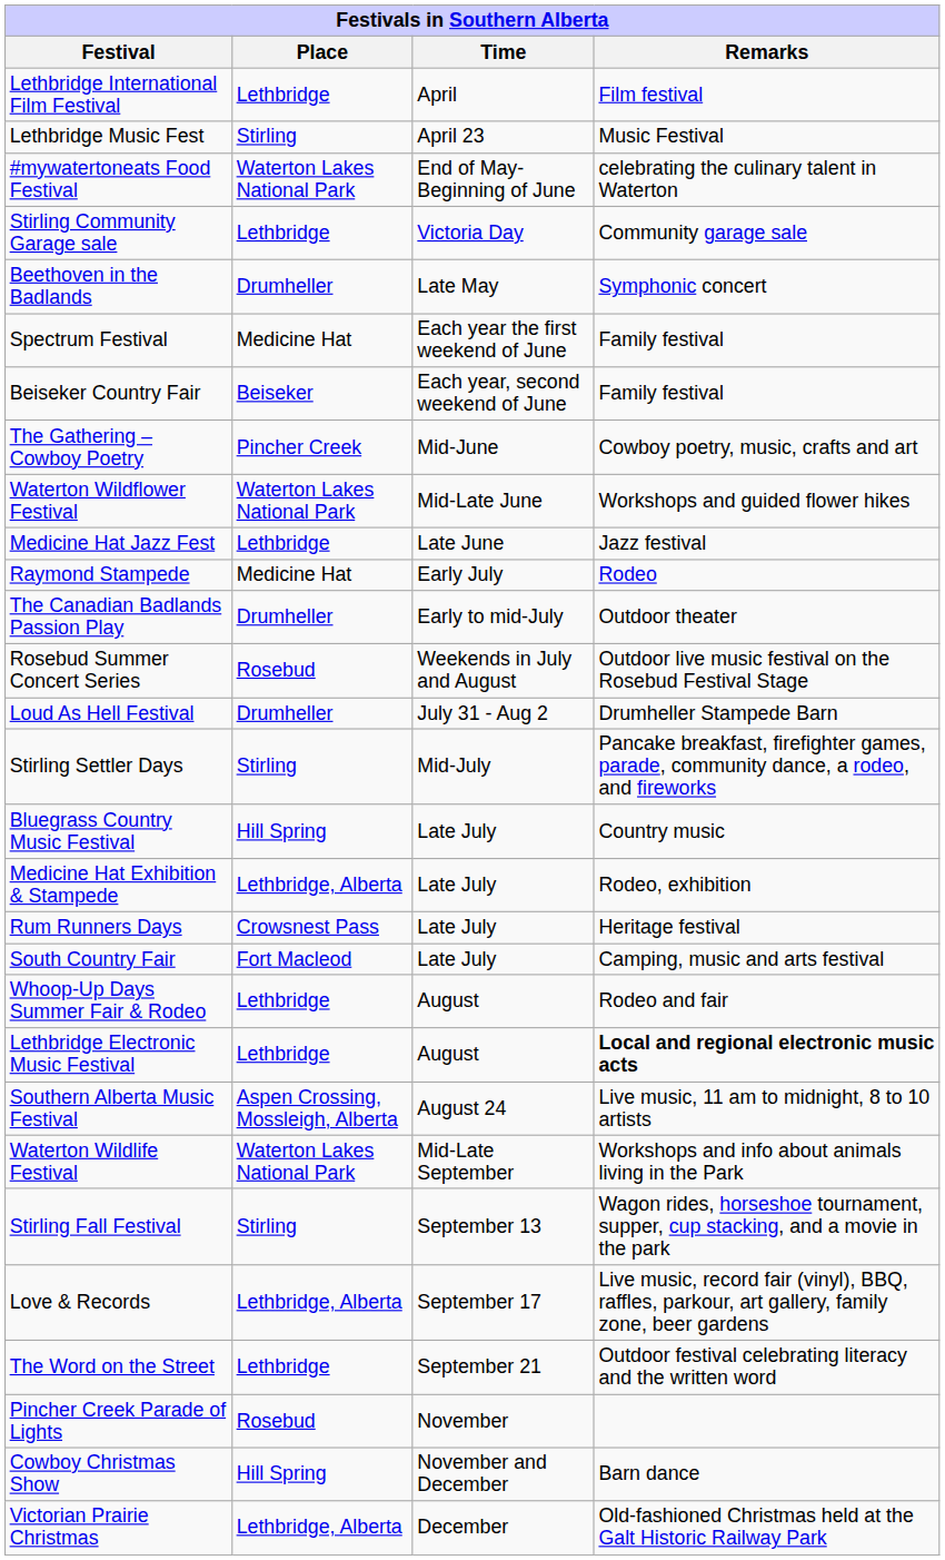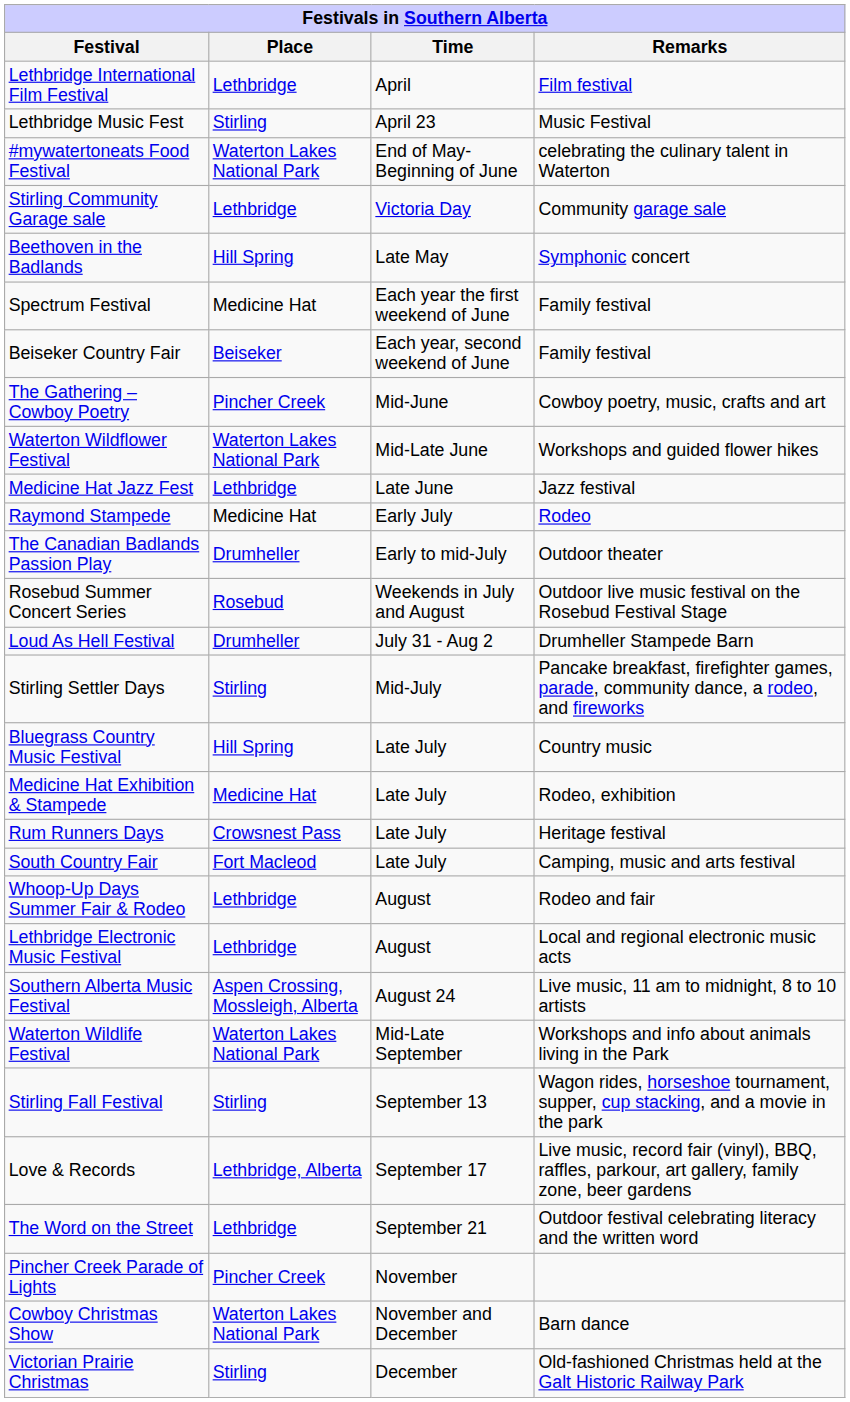 <table class="wikitable" style="width:60%;">
 <tr>
 <th colspan="4"  style="text-align:center; background:#ccf;">Festivals in <a href='#'>Southern Alberta</a></th>
 </tr>
 <tr>
 <th>Festival</th>
 <th>Place</th>
 <th>Time</th>
 <th>Remarks</th>
 </tr>
 <tr>
 <td><a href='#'>Lethbridge International Film Festival</a></td>
 <td><a href='#'>Lethbridge</a></td>
 <td>April</td>
 <td><a href='#'>Film festival</a></td>
 </tr>
 <tr>
 <td>Lethbridge Music Fest</td>
 <td><a href='#'>Stirling</a></td>
 <td>April 23</td>
 <td>Music Festival</td>
 </tr>
 <tr>
 <td><a href='#'>#mywatertoneats Food Festival</a></td>
 <td><a href='#'>Waterton Lakes National Park</a></td>
 <td>End of May-Beginning of June</td>
 <td>celebrating the culinary talent in Waterton</td>
 </tr>
 <tr>
 <td><a href='#'>Stirling Community Garage sale</a></td>
 <td><a href='#'>Lethbridge</a></td>
 <td><a href='#'>Victoria Day</a></td>
 <td>Community <a href='#'>garage sale</a></td>
 </tr>
 <tr>
 <td><a href='#'>Beethoven in the Badlands</a></td>
-<td><a href='#'>Drumheller</a></td>
+<td><a href='#'>Hill Spring</a></td>
 <td>Late May</td>
 <td><a href='#'>Symphonic</a> concert</td>
 </tr>
 <tr>
 <td>Spectrum Festival</td>
 <td>Medicine Hat</td>
 <td>Each year the first weekend of June</td>
 <td>Family festival </td>
 </tr>
 <tr>
 <td>Beiseker Country Fair</td>
 <td><a href='#'>Beiseker</a></td>
 <td>Each year, second weekend of June</td>
 <td>Family festival</td>
 </tr>
 <tr>
 <td><a href='#'>The Gathering – Cowboy Poetry</a></td>
 <td><a href='#'>Pincher Creek</a></td>
 <td>Mid-June</td>
 <td>Cowboy poetry, music, crafts and art</td>
 </tr>
 <tr>
 <td><a href='#'>Waterton Wildflower Festival</a></td>
 <td><a href='#'>Waterton Lakes National Park</a></td>
 <td>Mid-Late June</td>
 <td>Workshops and guided flower hikes</td>
 </tr>
 <tr>
 <td><a href='#'>Medicine Hat Jazz Fest</a></td>
 <td><a href='#'>Lethbridge</a></td>
 <td>Late June</td>
 <td>Jazz festival</td>
 </tr>
 <tr>
 <td><a href='#'>Raymond Stampede</a></td>
 <td>Medicine Hat</td>
 <td>Early July</td>
 <td><a href='#'>Rodeo</a></td>
 </tr>
 <tr>
 <td><a href='#'>The Canadian Badlands Passion Play</a></td>
 <td><a href='#'>Drumheller</a></td>
 <td>Early to mid-July</td>
 <td>Outdoor theater</td>
 </tr>
 <tr>
 <td>Rosebud Summer Concert Series</td>
 <td><a href='#'>Rosebud</a></td>
 <td>Weekends in July and August</td>
 <td>Outdoor live music festival on the Rosebud Festival Stage</td>
 </tr>
 <tr>
 <td><a href='#'>Loud As Hell Festival</a></td>
 <td><a href='#'>Drumheller</a></td>
 <td>July 31 - Aug 2</td>
 <td>Drumheller Stampede Barn</td>
 </tr>
 <tr>
 <td>Stirling Settler Days</td>
 <td><a href='#'>Stirling</a></td>
 <td>Mid-July</td>
 <td>Pancake breakfast, firefighter games, <a href='#'>parade</a>, community dance, a <a href='#'>rodeo</a>, and <a href='#'>fireworks</a></td>
 </tr>
 <tr>
 <td><a href='#'>Bluegrass Country Music Festival</a></td>
 <td><a href='#'>Hill Spring</a></td>
 <td>Late July</td>
 <td>Country music</td>
 </tr>
 <tr>
 <td><a href='#'>Medicine Hat Exhibition & Stampede</a></td>
-<td><a href='#'>Lethbridge, Alberta</a></td>
+<td><a href='#'>Medicine Hat</a></td>
 <td>Late July</td>
 <td>Rodeo, exhibition</td>
 </tr>
 <tr>
 <td><a href='#'>Rum Runners Days</a></td>
 <td><a href='#'>Crowsnest Pass</a></td>
 <td>Late July</td>
 <td>Heritage festival</td>
 </tr>
 <tr>
 <td><a href='#'>South Country Fair</a></td>
 <td><a href='#'>Fort Macleod</a></td>
 <td>Late July</td>
 <td>Camping, music and arts festival</td>
 </tr>
 <tr>
 <td><a href='#'>Whoop-Up Days Summer Fair & Rodeo</a></td>
 <td><a href='#'>Lethbridge</a></td>
 <td>August</td>
 <td>Rodeo and fair</td>
 </tr>
 <tr>
 <td><a href='#'>Lethbridge Electronic Music Festival</a></td>
 <td><a href='#'>Lethbridge</a></td>
 <td>August</td>
-<td><strong>Local and regional electronic music acts</strong></td>
+<td>Local and regional electronic music acts</td>
 </tr>
 <tr>
 <td><a href='#'>Southern Alberta Music Festival</a></td>
 <td><a href='#'>Aspen Crossing, Mossleigh, Alberta</a></td>
 <td>August 24</td>
 <td>Live music, 11 am to midnight, 8 to 10 artists</td>
 </tr>
 <tr>
 <td><a href='#'>Waterton Wildlife Festival</a></td>
 <td><a href='#'>Waterton Lakes National Park</a></td>
 <td>Mid-Late September</td>
 <td>Workshops and info about animals living in the Park</td>
 </tr>
 <tr>
 <td><a href='#'>Stirling Fall Festival</a></td>
 <td><a href='#'>Stirling</a></td>
 <td>September 13</td>
 <td>Wagon rides, <a href='#'>horseshoe</a> tournament, supper, <a href='#'>cup stacking</a>, and a movie in the park</td>
 </tr>
 <tr>
 <td>Love & Records</td>
 <td><a href='#'>Lethbridge, Alberta</a></td>
 <td>September 17</td>
 <td>Live music, record fair (vinyl), BBQ, raffles, parkour, art gallery, family zone, beer gardens</td>
 </tr>
 <tr>
 <td><a href='#'>The Word on the Street</a></td>
 <td><a href='#'>Lethbridge</a></td>
 <td>September 21</td>
 <td>Outdoor festival celebrating literacy and the written word</td>
 </tr>
 <tr>
 <td><a href='#'>Pincher Creek Parade of Lights</a></td>
-<td><a href='#'>Rosebud</a></td>
+<td><a href='#'>Pincher Creek</a></td>
 <td>November</td>
 <td></td>
 </tr>
 <tr>
 <td><a href='#'>Cowboy Christmas Show</a></td>
-<td><a href='#'>Hill Spring</a></td>
+<td><a href='#'>Waterton Lakes National Park</a></td>
 <td>November and December</td>
 <td>Barn dance</td>
 </tr>
 <tr>
 <td><a href='#'>Victorian Prairie Christmas</a></td>
-<td><a href='#'>Lethbridge, Alberta</a></td>
+<td><a href='#'>Stirling</a></td>
 <td>December</td>
 <td>Old-fashioned Christmas held at the <a href='#'>Galt Historic Railway Park</a></td>
 </tr>
 </table>
